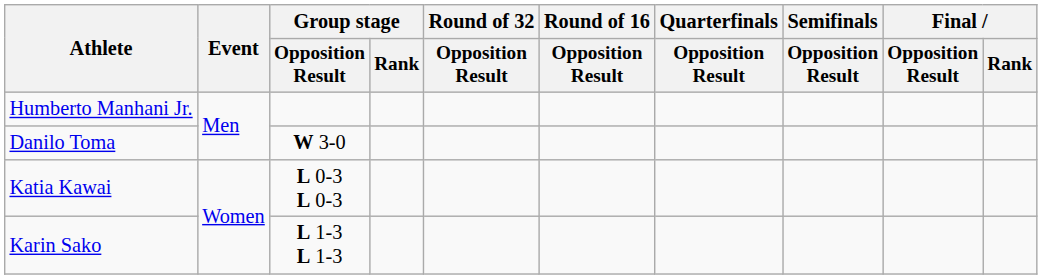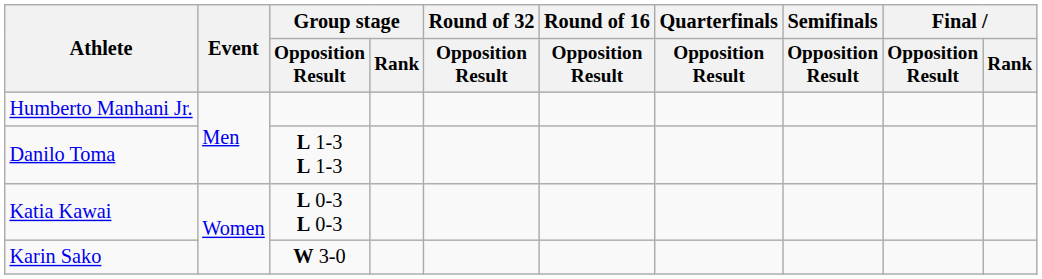 <table class="wikitable" style="font-size:90%">
 <tr>
 <th rowspan=2>Athlete</th>
 <th rowspan=2>Event</th>
 <th colspan=2>Group stage</th>
 <th>Round of 32</th>
 <th>Round of 16</th>
 <th>Quarterfinals</th>
 <th>Semifinals</th>
 <th colspan=2>Final / </th>
 </tr>
 <tr style="font-size:95%">
 <th>Opposition<br>Result</th>
 <th>Rank</th>
 <th>Opposition<br>Result</th>
 <th>Opposition<br>Result</th>
 <th>Opposition<br>Result</th>
 <th>Opposition<br>Result</th>
 <th>Opposition<br>Result</th>
 <th>Rank</th>
 </tr>
 <tr align=center>
 <td align=left><a href='#'>Humberto Manhani Jr.</a></td>
 <td align=left rowspan=2><a href='#'>Men</a></td>
 <td><br></td>
 <td></td>
 <td></td>
 <td></td>
 <td></td>
 <td></td>
 <td></td>
 <td></td>
 </tr>
 <tr align=center>
 <td align=left><a href='#'>Danilo Toma</a></td>
-<td> <strong>W</strong> 3-0<br></td>
+<td> <strong>L</strong> 1-3<br> <strong>L</strong> 1-3</td>
 <td></td>
 <td></td>
 <td></td>
 <td></td>
 <td></td>
 <td></td>
 <td></td>
 </tr>
 <tr align=center>
 <td align=left><a href='#'>Katia Kawai</a></td>
 <td align=left rowspan=2><a href='#'>Women</a></td>
 <td> <strong>L</strong> 0-3<br> <strong>L</strong> 0-3</td>
 <td></td>
 <td></td>
 <td></td>
 <td></td>
 <td></td>
 <td></td>
 <td></td>
 </tr>
 <tr align=center>
 <td align=left><a href='#'>Karin Sako</a></td>
-<td> <strong>L</strong> 1-3<br> <strong>L</strong> 1-3</td>
+<td> <strong>W</strong> 3-0<br></td>
 <td></td>
 <td></td>
 <td></td>
 <td></td>
 <td></td>
 <td></td>
 <td></td>
 </tr>
 </table>
